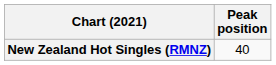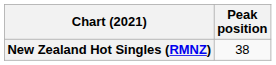 <table class="wikitable sortable plainrowheaders" style="text-align:center">
 <tr>
 <th scope="col">Chart (2021)</th>
 <th scope="col">Peak<br> position</th>
 </tr>
 <tr>
 <th scope="row">New Zealand Hot Singles (<a href='#'>RMNZ</a>)</th>
-<td>40</td>
+<td>38</td>
 </tr>
 </table>
